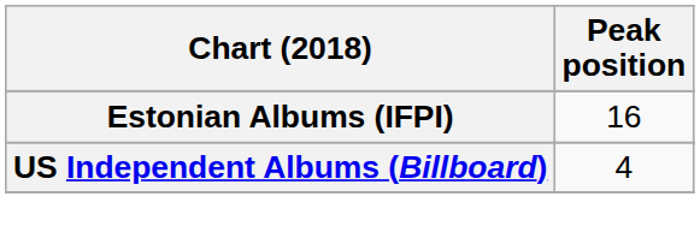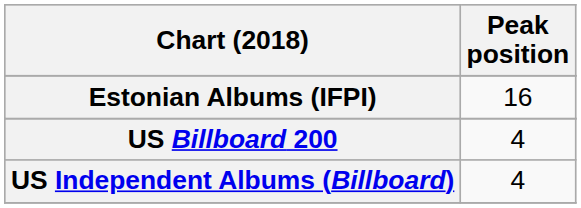 <table class="wikitable sortable plainrowheaders" style="text-align:center">
 <tr>
 <th scope="col">Chart (2018)</th>
 <th scope="col">Peak<br> position</th>
 </tr>
 <tr>
 </tr>
 <tr>
 </tr>
 <tr>
 </tr>
 <tr>
 </tr>
 <tr>
 </tr>
 <tr>
 </tr>
 <tr>
 <th scope="row">Estonian Albums (IFPI)</th>
 <td>16</td>
 </tr>
 <tr>
 </tr>
 <tr>
 </tr>
 <tr>
 </tr>
 <tr>
 </tr>
 <tr>
 </tr>
 <tr>
 </tr>
 <tr>
 </tr>
 <tr>
 </tr>
 <tr>
 </tr>
 <tr>
+<th scope="row">US <a href='#'><em>Billboard</em> 200</a></th>
+<td>4</td>
+</tr>
+<tr>
 <th scope="row">US <a href='#'>Independent Albums (<em>Billboard</em>)</a></th>
 <td>4</td>
 </tr>
 <tr>
 </tr>
 </table>
